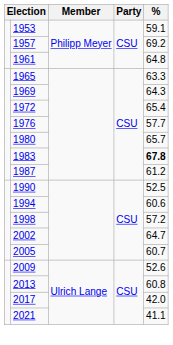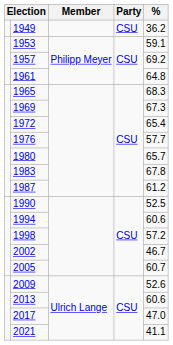 <table class=wikitable>
 <tr>
 <th colspan=2>Election</th>
 <th>Member</th>
 <th>Party</th>
 <th>%</th>
+</tr>
+<tr>
+<td bgcolor=></td>
+<td><a href='#'>1949</a></td>
+<td></td>
+<td><a href='#'>CSU</a></td>
+<td align=right>36.2</td>
 </tr>
 <tr>
 <td rowspan=3 bgcolor=></td>
 <td><a href='#'>1953</a></td>
 <td rowspan=3><a href='#'>Philipp Meyer</a></td>
 <td rowspan=3><a href='#'>CSU</a></td>
 <td align=right>59.1</td>
 </tr>
 <tr>
 <td><a href='#'>1957</a></td>
 <td align=right>69.2</td>
 </tr>
 <tr>
 <td><a href='#'>1961</a></td>
 <td align=right>64.8</td>
 </tr>
 <tr>
 <td rowspan=7 bgcolor=></td>
 <td><a href='#'>1965</a></td>
 <td rowspan=7></td>
 <td rowspan=7><a href='#'>CSU</a></td>
-<td align=right>63.3</td>
+<td align=right>68.3</td>
 </tr>
 <tr>
 <td><a href='#'>1969</a></td>
-<td align=right>64.3</td>
+<td align=right>67.3</td>
 </tr>
 <tr>
 <td><a href='#'>1972</a></td>
 <td align=right>65.4</td>
 </tr>
 <tr>
 <td><a href='#'>1976</a></td>
 <td align=right>57.7</td>
 </tr>
 <tr>
 <td><a href='#'>1980</a></td>
 <td align=right>65.7</td>
 </tr>
 <tr>
 <td><a href='#'>1983</a></td>
-<td align=right><strong>67.8</strong></td>
+<td align=right>67.8</td>
 </tr>
 <tr>
 <td><a href='#'>1987</a></td>
 <td align=right>61.2</td>
 </tr>
 <tr>
 <td rowspan=5 bgcolor=></td>
 <td><a href='#'>1990</a></td>
 <td rowspan=5></td>
 <td rowspan=5><a href='#'>CSU</a></td>
 <td align=right>52.5</td>
 </tr>
 <tr>
 <td><a href='#'>1994</a></td>
 <td align=right>60.6</td>
 </tr>
 <tr>
 <td><a href='#'>1998</a></td>
 <td align=right>57.2</td>
 </tr>
 <tr>
 <td><a href='#'>2002</a></td>
-<td align=right>64.7</td>
+<td align=right>46.7</td>
 </tr>
 <tr>
 <td><a href='#'>2005</a></td>
 <td align=right>60.7</td>
 </tr>
 <tr>
 <td rowspan=4 bgcolor=></td>
 <td><a href='#'>2009</a></td>
 <td rowspan=4><a href='#'>Ulrich Lange</a></td>
 <td rowspan=4><a href='#'>CSU</a></td>
 <td align=right>52.6</td>
 </tr>
 <tr>
 <td><a href='#'>2013</a></td>
-<td align=right>60.8</td>
+<td align=right>60.6</td>
 </tr>
 <tr>
 <td><a href='#'>2017</a></td>
-<td align=right>42.0</td>
+<td align=right>47.0</td>
 </tr>
 <tr>
 <td><a href='#'>2021</a></td>
 <td align=right>41.1</td>
 </tr>
 </table>
